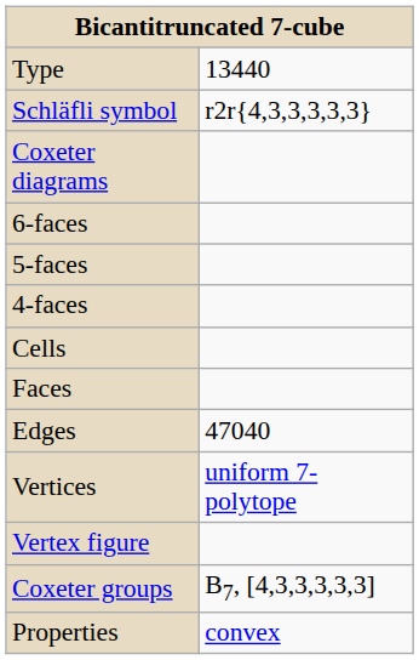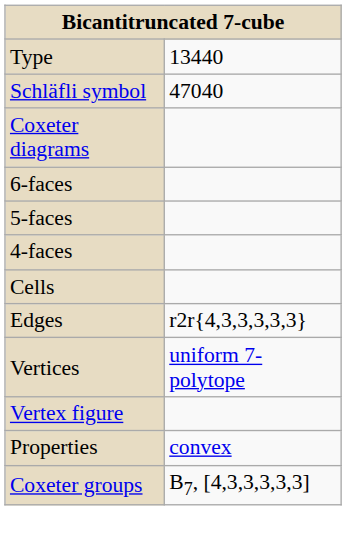 <table class="wikitable" align="right" style="margin-left:10px" width="250">
 <tr>
 <th style="background:#e7dcc3;" colspan="2">Bicantitruncated 7-cube</th>
 </tr>
 <tr>
 <td style="background:#e7dcc3;">Type</td>
 <td>13440</td>
 </tr>
 <tr>
 <td style="background:#e7dcc3;"><a href='#'>Schläfli symbol</a></td>
-<td>r2r{4,3,3,3,3,3}</td>
+<td>47040</td>
 </tr>
 <tr>
 <td style="background:#e7dcc3;"><a href='#'>Coxeter diagrams</a></td>
 <td><br></td>
 </tr>
 <tr>
 <td style="background:#e7dcc3;">6-faces</td>
 <td></td>
 </tr>
 <tr>
 <td style="background:#e7dcc3;">5-faces</td>
 <td></td>
 </tr>
 <tr>
 <td style="background:#e7dcc3;">4-faces</td>
 <td></td>
 </tr>
 <tr>
 <td style="background:#e7dcc3;">Cells</td>
 <td></td>
 </tr>
 <tr>
-<td style="background:#e7dcc3;">Faces</td>
-<td></td>
-</tr>
-<tr>
 <td style="background:#e7dcc3;">Edges</td>
-<td>47040</td>
+<td>r2r{4,3,3,3,3,3}</td>
 </tr>
 <tr>
 <td style="background:#e7dcc3;">Vertices</td>
 <td><a href='#'>uniform 7-polytope</a></td>
 </tr>
 <tr>
 <td style="background:#e7dcc3;"><a href='#'>Vertex figure</a></td>
 <td></td>
 </tr>
 <tr>
+<td style="background:#e7dcc3;">Properties</td>
+<td><a href='#'>convex</a></td>
+</tr>
+<tr>
 <td style="background:#e7dcc3;"><a href='#'>Coxeter groups</a></td>
 <td>B<sub>7</sub>, [4,3,3,3,3,3]</td>
 </tr>
-<tr>
-<td style="background:#e7dcc3;">Properties</td>
-<td><a href='#'>convex</a></td>
-</tr>
 </table>
